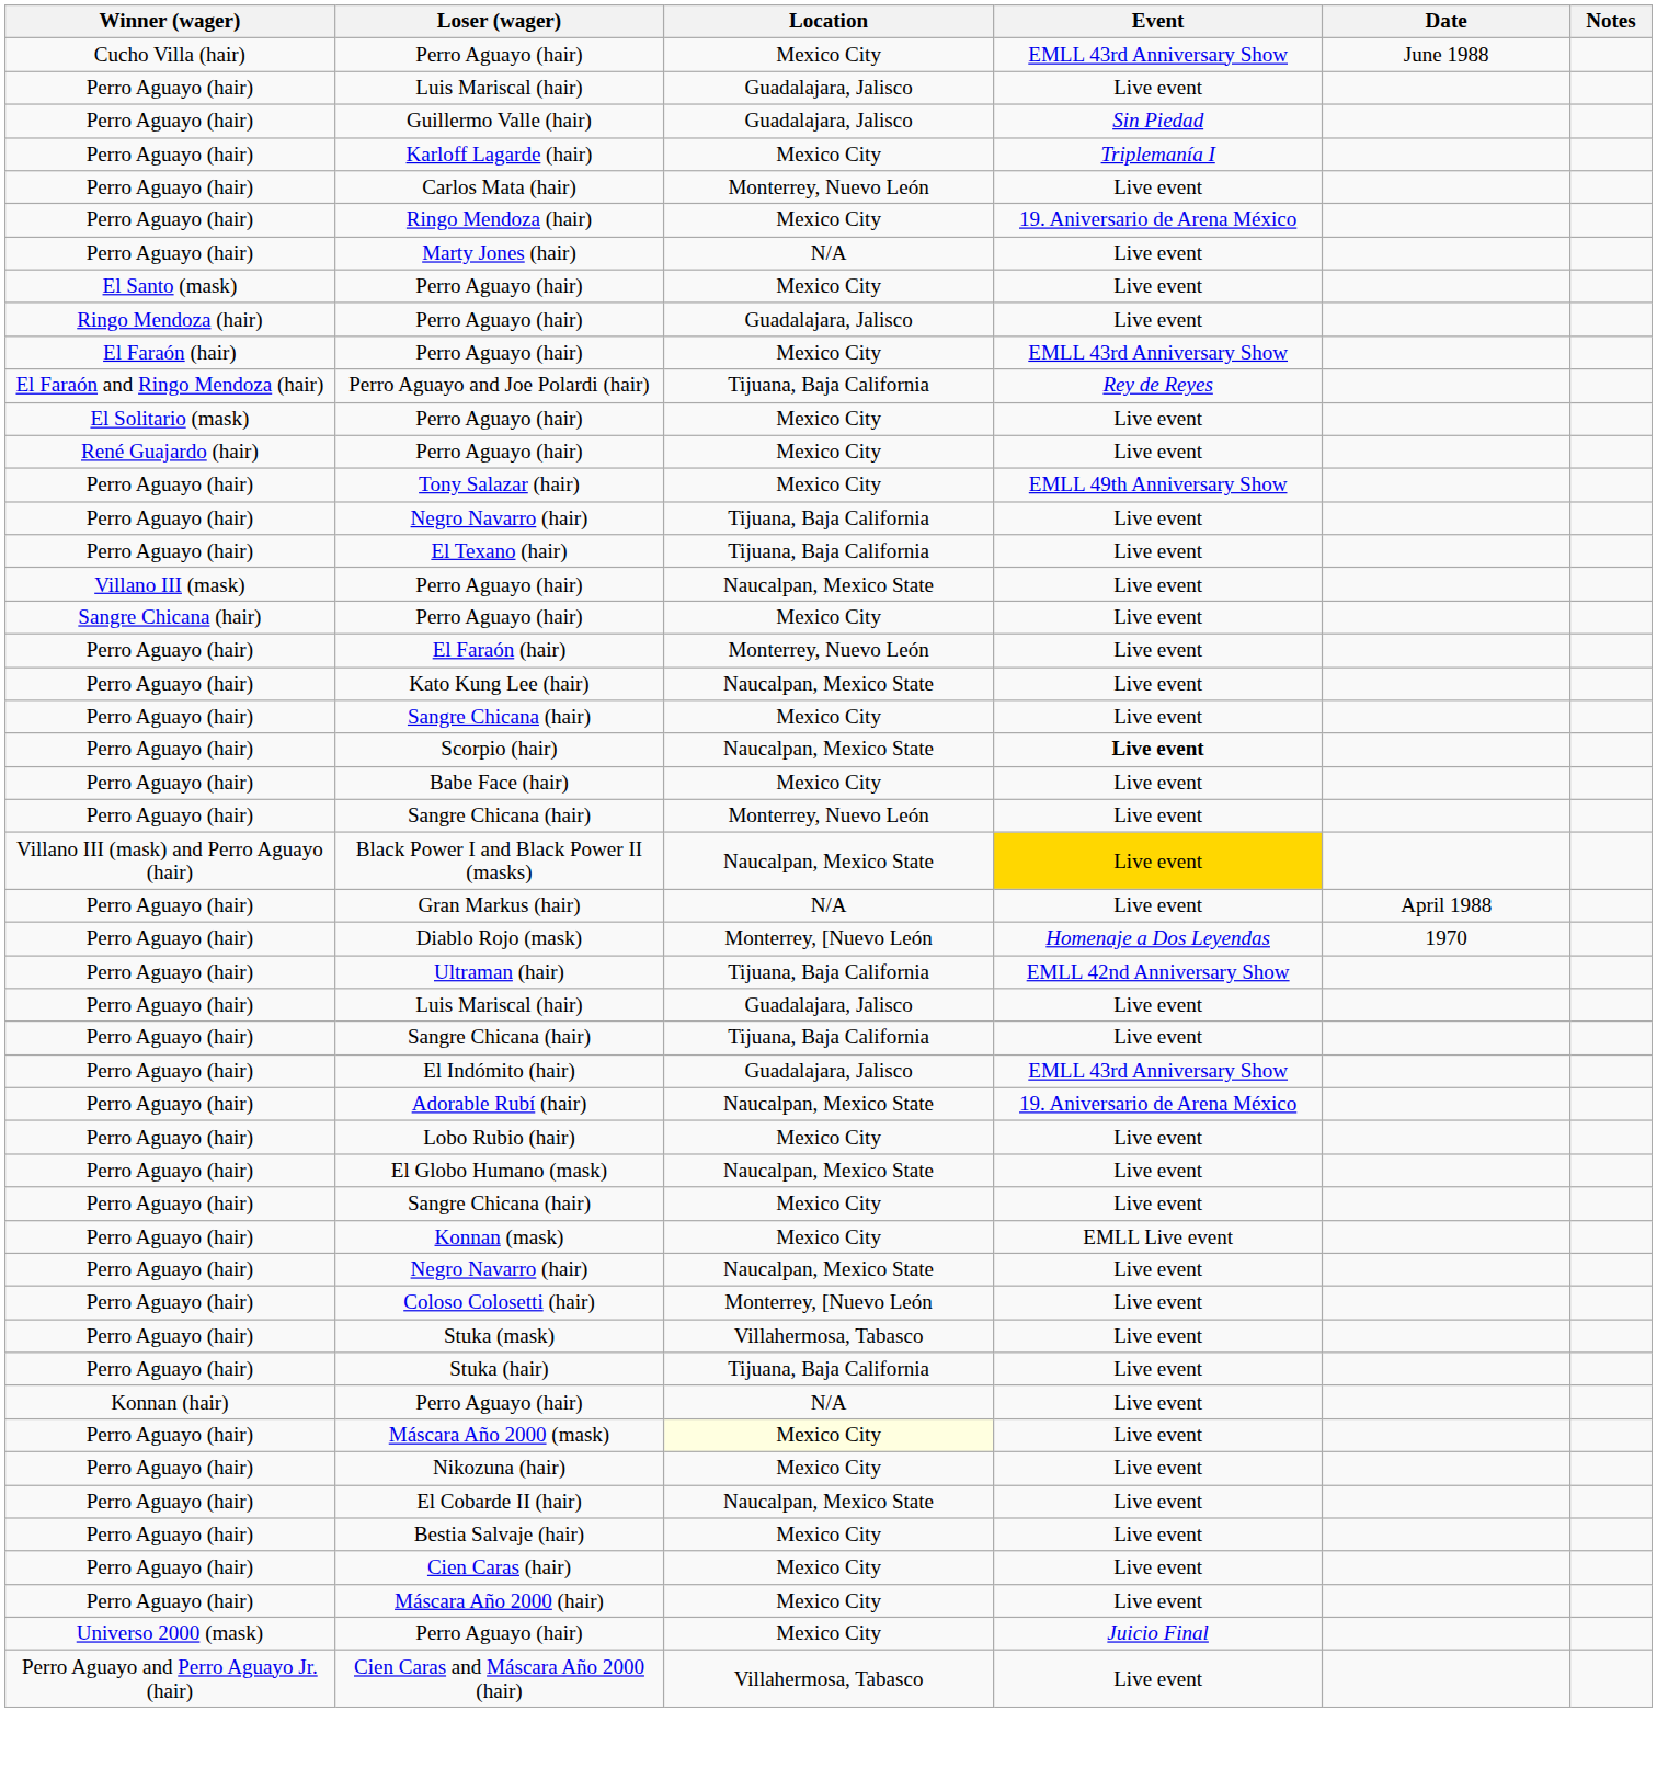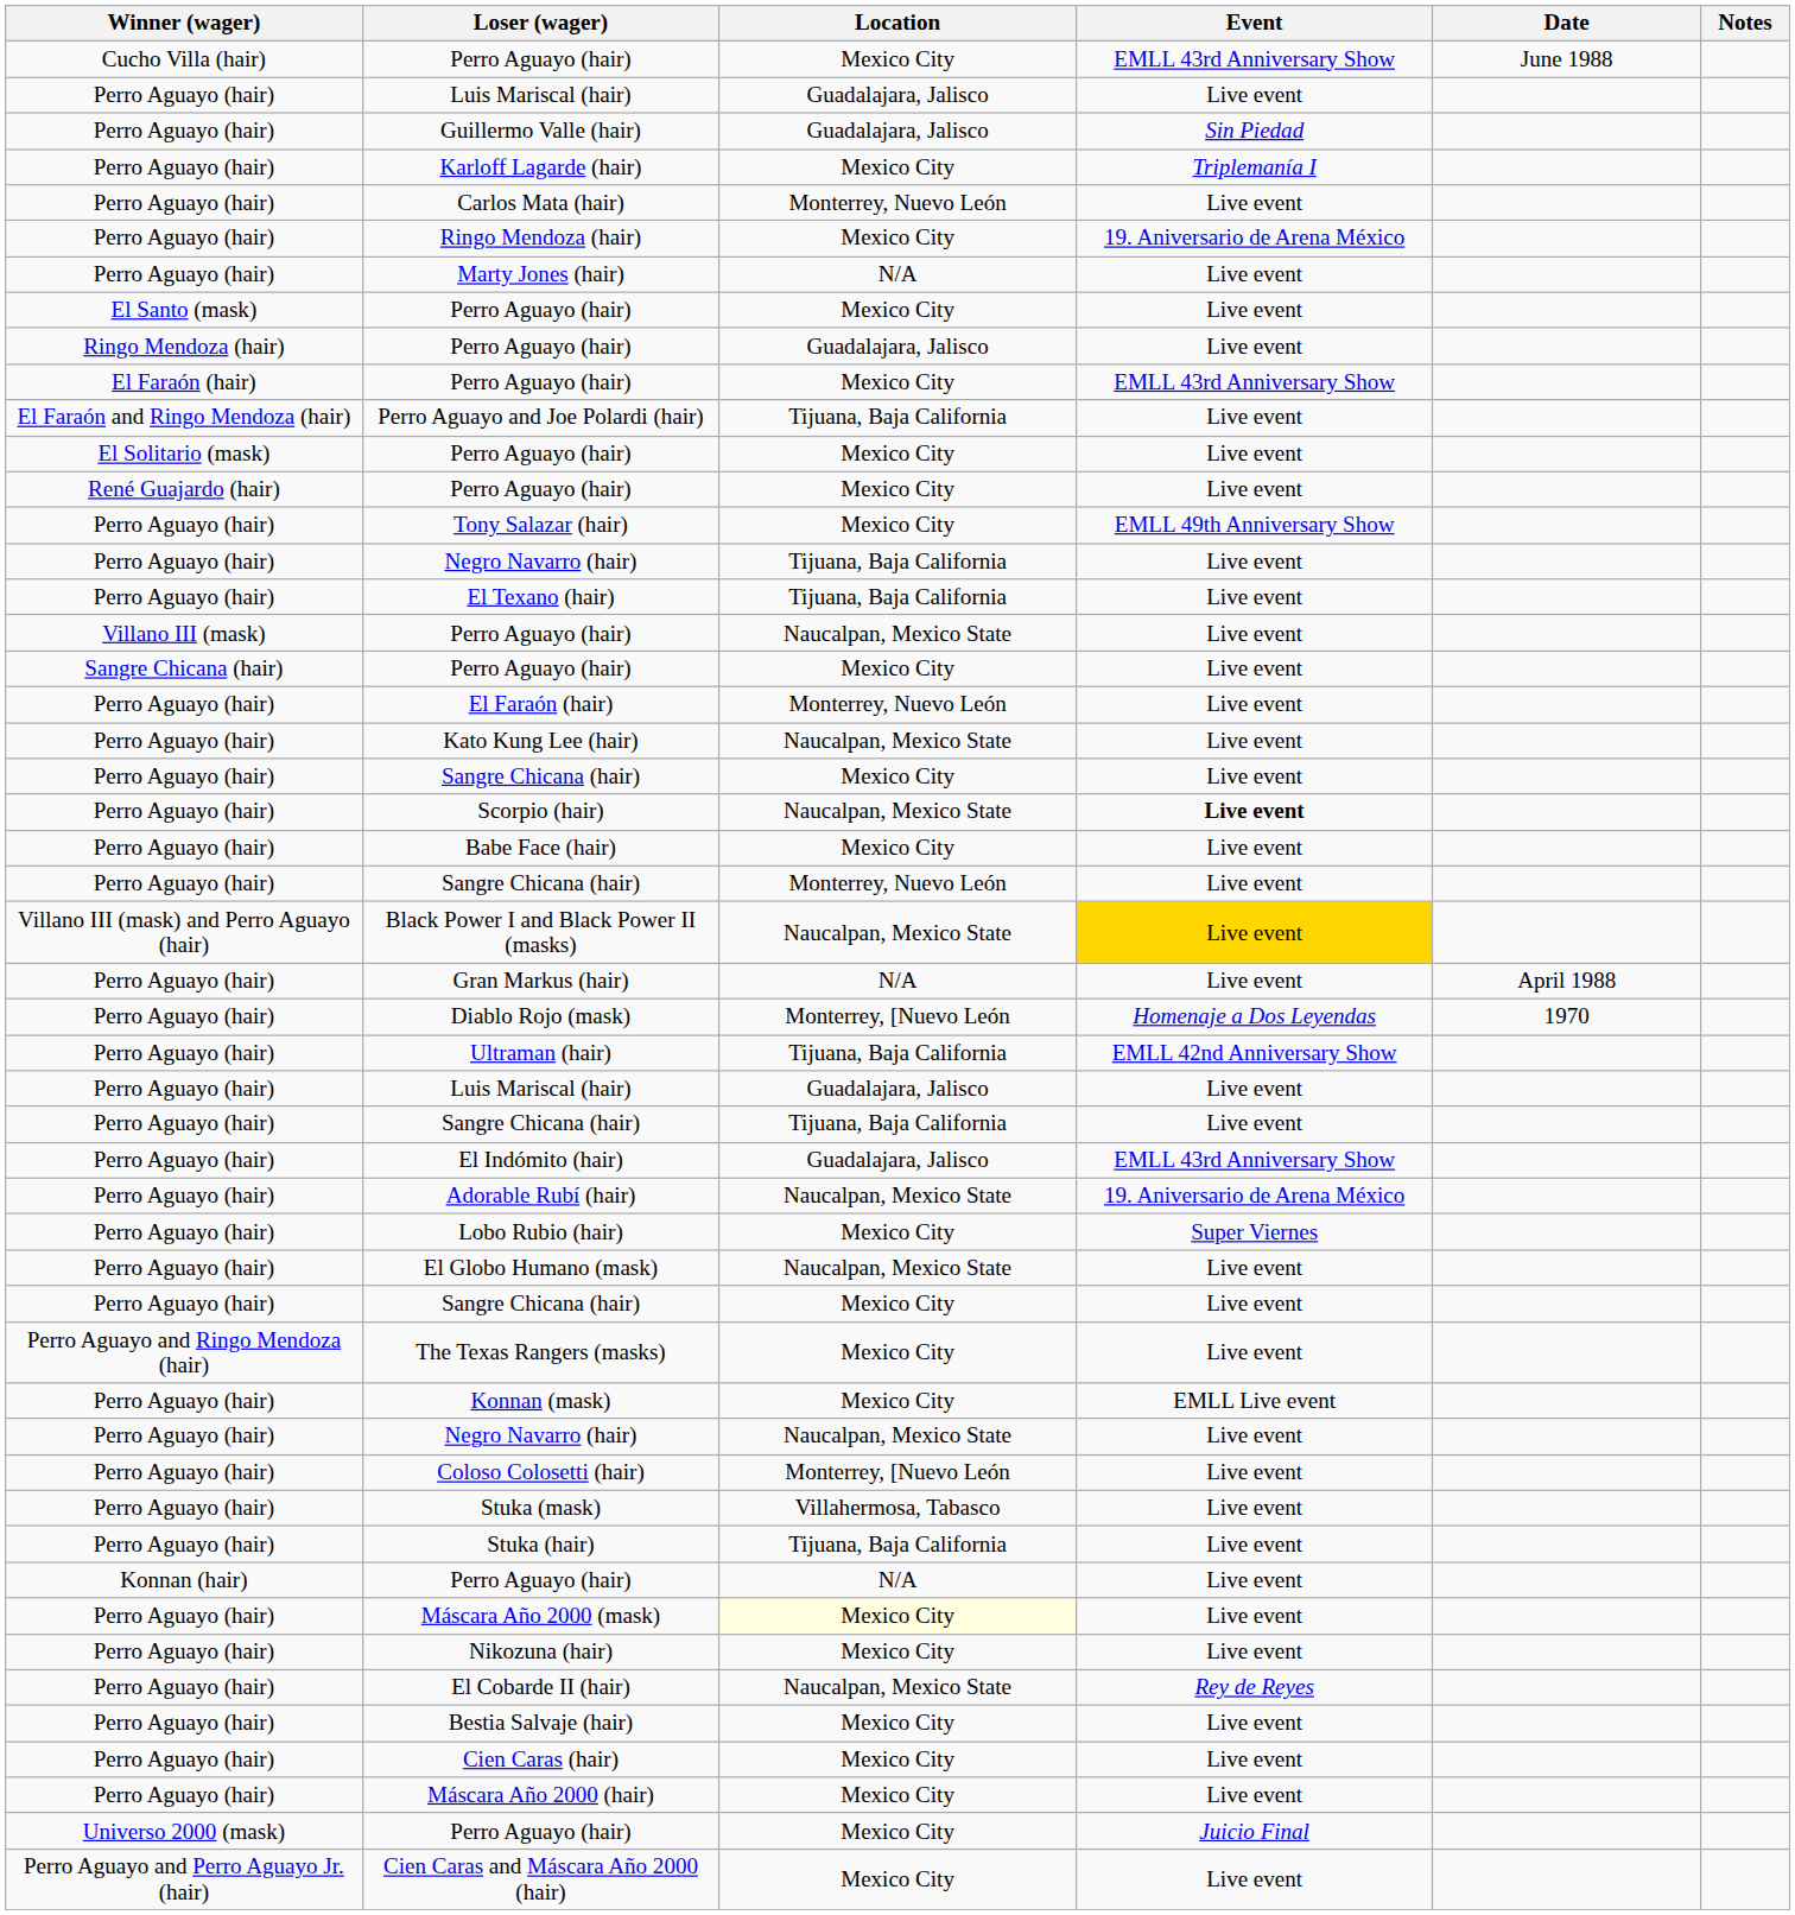 <table class="wikitable sortable" width=100%  style="text-align: center">
 <tr>
 <th width=20% scope="col">Winner (wager)</th>
 <th width=20% scope="col">Loser (wager)</th>
 <th width=20% scope="col">Location</th>
 <th width=20% scope="col">Event</th>
 <th width=15% scope="col">Date</th>
 <th class="unsortable" width=5% scope="col">Notes</th>
 </tr>
 <tr>
 <td>Cucho Villa (hair)</td>
 <td>Perro Aguayo (hair)</td>
 <td>Mexico City</td>
 <td><a href='#'>EMLL 43rd Anniversary Show</a></td>
 <td>June 1988</td>
 <td> </td>
 </tr>
 <tr>
 <td>Perro Aguayo (hair)</td>
 <td>Luis Mariscal (hair)</td>
 <td>Guadalajara, Jalisco</td>
 <td>Live event</td>
 <td></td>
 <td> </td>
 </tr>
 <tr>
 <td>Perro Aguayo (hair)</td>
 <td>Guillermo Valle (hair)</td>
 <td>Guadalajara, Jalisco</td>
 <td><em><a href='#'>Sin Piedad</a></em></td>
 <td></td>
 <td> </td>
 </tr>
 <tr>
 <td>Perro Aguayo (hair)</td>
 <td><a href='#'>Karloff Lagarde</a> (hair)</td>
 <td>Mexico City</td>
 <td><em><a href='#'>Triplemanía I</a></em></td>
 <td></td>
 <td> </td>
 </tr>
 <tr>
 <td>Perro Aguayo (hair)</td>
 <td>Carlos Mata (hair)</td>
 <td>Monterrey, Nuevo León</td>
 <td>Live event</td>
 <td></td>
 <td> </td>
 </tr>
 <tr>
 <td>Perro Aguayo (hair)</td>
 <td><a href='#'>Ringo Mendoza</a> (hair)</td>
 <td>Mexico City</td>
 <td><a href='#'>19. Aniversario de Arena México</a></td>
 <td></td>
 <td></td>
 </tr>
 <tr>
 <td>Perro Aguayo (hair)</td>
 <td><a href='#'>Marty Jones</a> (hair)</td>
 <td>N/A</td>
 <td>Live event</td>
 <td></td>
 <td> </td>
 </tr>
 <tr>
 <td><a href='#'>El Santo</a> (mask)</td>
 <td>Perro Aguayo (hair)</td>
 <td>Mexico City</td>
 <td>Live event</td>
 <td></td>
 <td></td>
 </tr>
 <tr>
 <td><a href='#'>Ringo Mendoza</a> (hair)</td>
 <td>Perro Aguayo (hair)</td>
 <td>Guadalajara, Jalisco</td>
 <td>Live event</td>
 <td></td>
 <td> </td>
 </tr>
 <tr>
 <td><a href='#'>El Faraón</a> (hair)</td>
 <td>Perro Aguayo (hair)</td>
 <td>Mexico City</td>
 <td><a href='#'>EMLL 43rd Anniversary Show</a></td>
 <td></td>
 <td></td>
 </tr>
 <tr>
 <td><a href='#'>El Faraón</a> and <a href='#'>Ringo Mendoza</a> (hair)</td>
 <td>Perro Aguayo and Joe Polardi (hair)</td>
 <td>Tijuana, Baja California</td>
-<td><em><a href='#'>Rey de Reyes</a></em></td>
+<td>Live event</td>
 <td></td>
 <td> </td>
 </tr>
 <tr align="center">
 <td><a href='#'>El Solitario</a> (mask)</td>
 <td>Perro Aguayo (hair)</td>
 <td>Mexico City</td>
 <td>Live event</td>
 <td></td>
 <td> </td>
 </tr>
 <tr>
 <td><a href='#'>René Guajardo</a> (hair)</td>
 <td>Perro Aguayo (hair)</td>
 <td>Mexico City</td>
 <td>Live event</td>
 <td></td>
 <td></td>
 </tr>
 <tr>
 <td>Perro Aguayo (hair)</td>
 <td><a href='#'>Tony Salazar</a> (hair)</td>
 <td>Mexico City</td>
 <td><a href='#'>EMLL 49th Anniversary Show</a></td>
 <td></td>
 <td></td>
 </tr>
 <tr>
 <td>Perro Aguayo (hair)</td>
 <td><a href='#'>Negro Navarro</a> (hair)</td>
 <td>Tijuana, Baja California</td>
 <td>Live event</td>
 <td></td>
 <td> </td>
 </tr>
 <tr>
 <td>Perro Aguayo (hair)</td>
 <td><a href='#'>El Texano</a> (hair)</td>
 <td>Tijuana, Baja California</td>
 <td>Live event</td>
 <td></td>
 <td> </td>
 </tr>
 <tr>
 <td><a href='#'>Villano III</a> (mask)</td>
 <td>Perro Aguayo (hair)</td>
 <td>Naucalpan, Mexico State</td>
 <td>Live event</td>
 <td></td>
 <td> </td>
 </tr>
 <tr>
 <td><a href='#'>Sangre Chicana</a> (hair)</td>
 <td>Perro Aguayo (hair)</td>
 <td>Mexico City</td>
 <td>Live event</td>
 <td></td>
 <td></td>
 </tr>
 <tr>
 <td>Perro Aguayo (hair)</td>
 <td><a href='#'>El Faraón</a> (hair)</td>
 <td>Monterrey, Nuevo León</td>
 <td>Live event</td>
 <td></td>
 <td> </td>
 </tr>
 <tr>
 <td>Perro Aguayo (hair)</td>
 <td>Kato Kung Lee (hair)</td>
 <td>Naucalpan, Mexico State</td>
 <td>Live event</td>
 <td></td>
 <td> </td>
 </tr>
 <tr>
 <td>Perro Aguayo (hair)</td>
 <td><a href='#'>Sangre Chicana</a> (hair)</td>
 <td>Mexico City</td>
 <td>Live event</td>
 <td></td>
 <td></td>
 </tr>
 <tr>
 <td>Perro Aguayo (hair)</td>
 <td>Scorpio (hair)</td>
 <td>Naucalpan, Mexico State</td>
 <td><strong>Live event</strong></td>
 <td></td>
 <td> </td>
 </tr>
 <tr>
 <td>Perro Aguayo (hair)</td>
 <td>Babe Face (hair)</td>
 <td>Mexico City</td>
 <td>Live event</td>
 <td></td>
 <td> </td>
 </tr>
 <tr>
 <td>Perro Aguayo (hair)</td>
 <td>Sangre Chicana (hair)</td>
 <td>Monterrey, Nuevo León</td>
 <td>Live event</td>
 <td></td>
 <td> </td>
 </tr>
 <tr>
 <td>Villano III (mask) and Perro Aguayo (hair)</td>
 <td>Black Power I and Black Power II (masks)</td>
 <td>Naucalpan, Mexico State</td>
 <td style="background: gold;">Live event</td>
 <td></td>
 <td> </td>
 </tr>
 <tr>
 <td>Perro Aguayo (hair)</td>
 <td>Gran Markus (hair)</td>
 <td>N/A</td>
 <td>Live event</td>
 <td>April 1988</td>
 <td> </td>
 </tr>
 <tr>
 <td>Perro Aguayo (hair)</td>
 <td>Diablo Rojo (mask)</td>
 <td>Monterrey, [Nuevo León</td>
 <td><em><a href='#'>Homenaje a Dos Leyendas</a></em></td>
 <td>1970</td>
 <td> </td>
 </tr>
 <tr>
 <td>Perro Aguayo (hair)</td>
 <td><a href='#'>Ultraman</a> (hair)</td>
 <td>Tijuana, Baja California</td>
 <td><a href='#'>EMLL 42nd Anniversary Show</a></td>
 <td></td>
 <td> </td>
 </tr>
 <tr>
 <td>Perro Aguayo (hair)</td>
 <td>Luis Mariscal (hair)</td>
 <td>Guadalajara, Jalisco</td>
 <td>Live event</td>
 <td></td>
 <td> </td>
 </tr>
 <tr>
 <td>Perro Aguayo (hair)</td>
 <td>Sangre Chicana (hair)</td>
 <td>Tijuana, Baja California</td>
 <td>Live event</td>
 <td></td>
 <td> </td>
 </tr>
 <tr>
 <td>Perro Aguayo (hair)</td>
 <td>El Indómito (hair)</td>
 <td>Guadalajara, Jalisco</td>
 <td><a href='#'>EMLL 43rd Anniversary Show</a></td>
 <td></td>
 <td> </td>
 </tr>
 <tr>
 <td>Perro Aguayo (hair)</td>
 <td><a href='#'>Adorable Rubí</a> (hair)</td>
 <td>Naucalpan, Mexico State</td>
 <td><a href='#'>19. Aniversario de Arena México</a></td>
 <td></td>
 <td> </td>
 </tr>
 <tr>
 <td>Perro Aguayo (hair)</td>
 <td>Lobo Rubio (hair)</td>
 <td>Mexico City</td>
-<td>Live event</td>
+<td><a href='#'>Super Viernes</a></td>
 <td></td>
 <td> </td>
 </tr>
 <tr>
 <td>Perro Aguayo (hair)</td>
 <td>El Globo Humano (mask)</td>
 <td>Naucalpan, Mexico State</td>
 <td>Live event</td>
 <td></td>
 <td> </td>
 </tr>
 <tr>
 <td>Perro Aguayo (hair)</td>
 <td>Sangre Chicana (hair)</td>
 <td>Mexico City</td>
 <td>Live event</td>
 <td></td>
 <td> </td>
+</tr>
+<tr>
+<td>Perro Aguayo and <a href='#'>Ringo Mendoza</a> (hair)</td>
+<td>The Texas Rangers (masks)</td>
+<td>Mexico City</td>
+<td>Live event</td>
+<td></td>
+<td></td>
 </tr>
 <tr>
 <td>Perro Aguayo (hair)</td>
 <td><a href='#'>Konnan</a> (mask)</td>
 <td>Mexico City</td>
 <td>EMLL Live event</td>
 <td></td>
 <td> </td>
 </tr>
 <tr>
 <td>Perro Aguayo (hair)</td>
 <td><a href='#'>Negro Navarro</a> (hair)</td>
 <td>Naucalpan, Mexico State</td>
 <td>Live event</td>
 <td></td>
 <td> </td>
 </tr>
 <tr>
 <td>Perro Aguayo (hair)</td>
 <td><a href='#'>Coloso Colosetti</a> (hair)</td>
 <td>Monterrey, [Nuevo León</td>
 <td>Live event</td>
 <td></td>
 <td> </td>
 </tr>
 <tr>
 <td>Perro Aguayo (hair)</td>
 <td>Stuka (mask)</td>
 <td>Villahermosa, Tabasco</td>
 <td>Live event</td>
 <td></td>
 <td></td>
 </tr>
 <tr>
 <td>Perro Aguayo (hair)</td>
 <td>Stuka (hair)</td>
 <td>Tijuana, Baja California</td>
 <td>Live event</td>
 <td></td>
 <td> </td>
 </tr>
 <tr>
 <td>Konnan (hair)</td>
 <td>Perro Aguayo (hair)</td>
 <td>N/A</td>
 <td>Live event</td>
 <td></td>
 <td></td>
 </tr>
 <tr>
 <td>Perro Aguayo (hair)</td>
 <td><a href='#'>Máscara Año 2000</a> (mask)</td>
 <td style="background: lightyellow;">Mexico City</td>
 <td>Live event</td>
 <td></td>
 <td></td>
 </tr>
 <tr>
 <td>Perro Aguayo (hair)</td>
 <td>Nikozuna (hair)</td>
 <td>Mexico City</td>
 <td>Live event</td>
 <td></td>
 <td></td>
 </tr>
 <tr>
 <td>Perro Aguayo (hair)</td>
 <td>El Cobarde II (hair)</td>
 <td>Naucalpan, Mexico State</td>
-<td>Live event</td>
+<td><em><a href='#'>Rey de Reyes</a></em></td>
 <td></td>
 <td></td>
 </tr>
 <tr>
 <td>Perro Aguayo (hair)</td>
 <td>Bestia Salvaje (hair)</td>
 <td>Mexico City</td>
 <td>Live event</td>
 <td></td>
 <td></td>
 </tr>
 <tr>
 <td>Perro Aguayo (hair)</td>
 <td><a href='#'>Cien Caras</a> (hair)</td>
 <td>Mexico City</td>
 <td>Live event</td>
 <td></td>
 <td></td>
 </tr>
 <tr>
 <td>Perro Aguayo (hair)</td>
 <td><a href='#'>Máscara Año 2000</a> (hair)</td>
 <td>Mexico City</td>
 <td>Live event</td>
 <td></td>
 <td> </td>
 </tr>
 <tr>
 <td><a href='#'>Universo 2000</a> (mask)</td>
 <td>Perro Aguayo (hair)</td>
 <td>Mexico City</td>
 <td><em><a href='#'>Juicio Final</a></em></td>
 <td></td>
 <td></td>
 </tr>
 <tr>
 <td>Perro Aguayo and <a href='#'>Perro Aguayo Jr.</a> (hair)</td>
 <td><a href='#'>Cien Caras</a> and <a href='#'>Máscara Año 2000</a> (hair)</td>
-<td>Villahermosa, Tabasco</td>
+<td>Mexico City</td>
 <td>Live event</td>
 <td></td>
 <td></td>
 </tr>
 </table>
